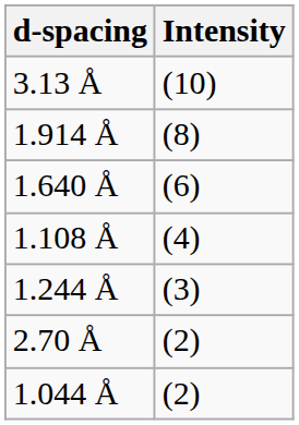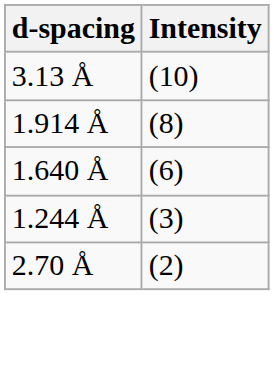 <table class="wikitable">
 <tr>
 <th>d-spacing</th>
 <th>Intensity</th>
 </tr>
 <tr>
 <td>3.13 Å</td>
 <td>(10)</td>
 </tr>
 <tr>
 <td>1.914 Å</td>
 <td>(8)</td>
 </tr>
 <tr>
 <td>1.640 Å</td>
 <td>(6)</td>
 </tr>
 <tr>
-<td>1.108 Å</td>
-<td>(4)</td>
-</tr>
-<tr>
 <td>1.244 Å</td>
 <td>(3)</td>
 </tr>
 <tr>
 <td>2.70 Å</td>
 <td>(2)</td>
 </tr>
-<tr>
-<td>1.044 Å</td>
-<td>(2)</td>
-</tr>
 </table>
